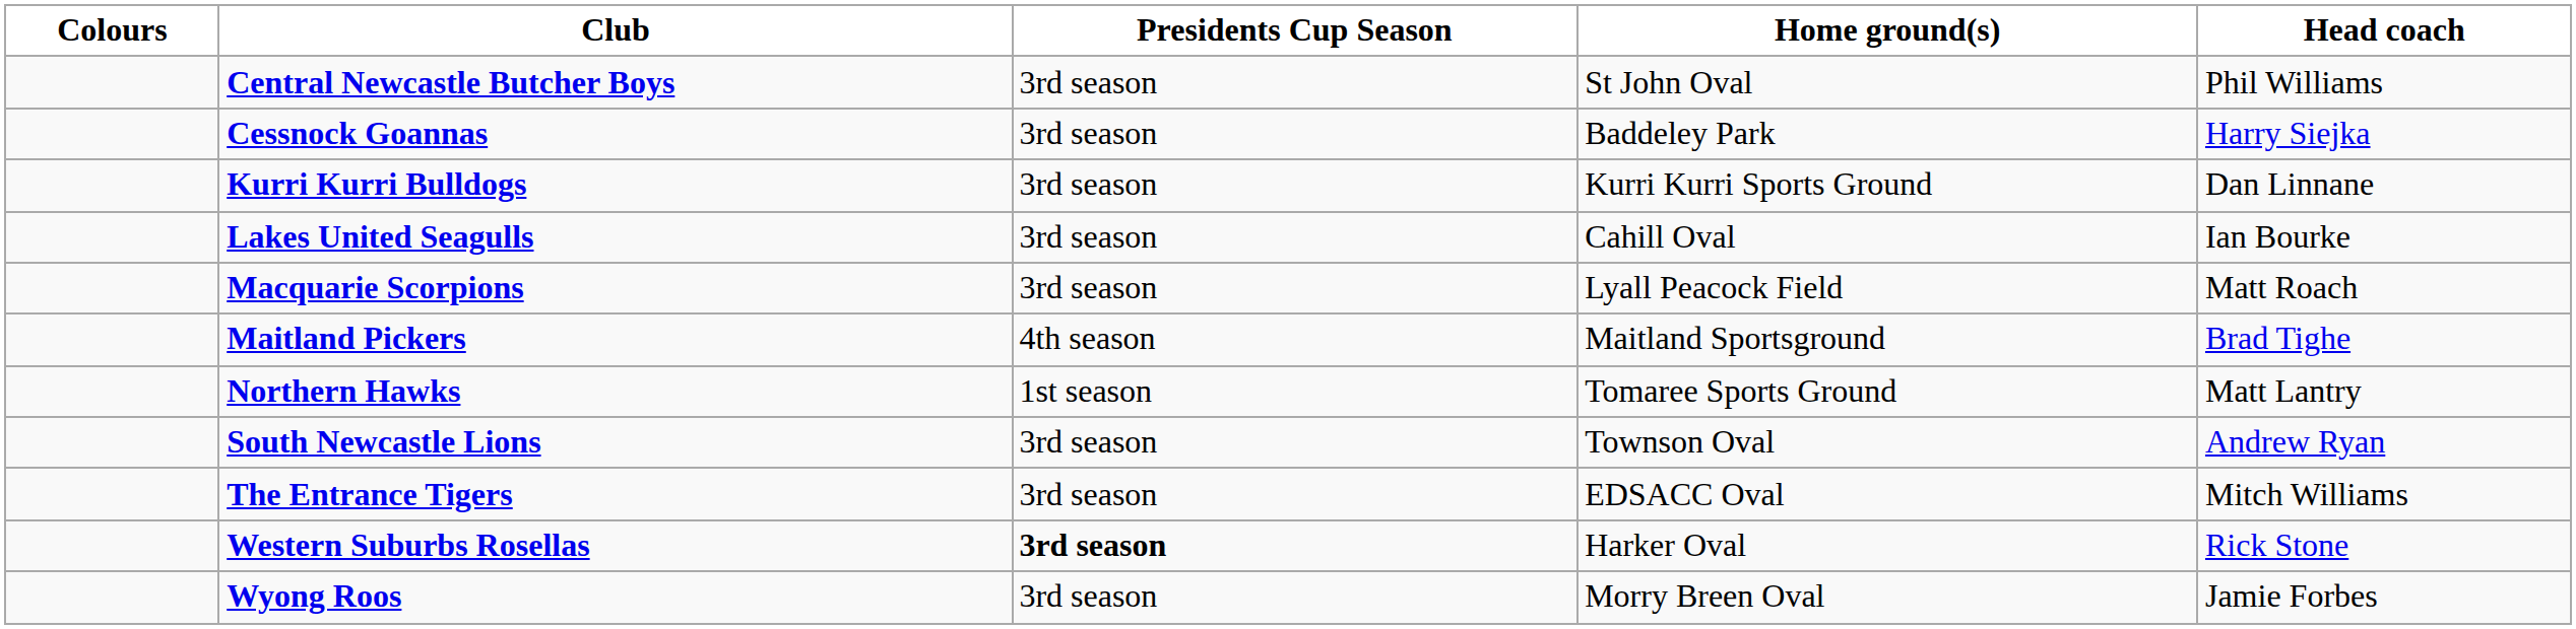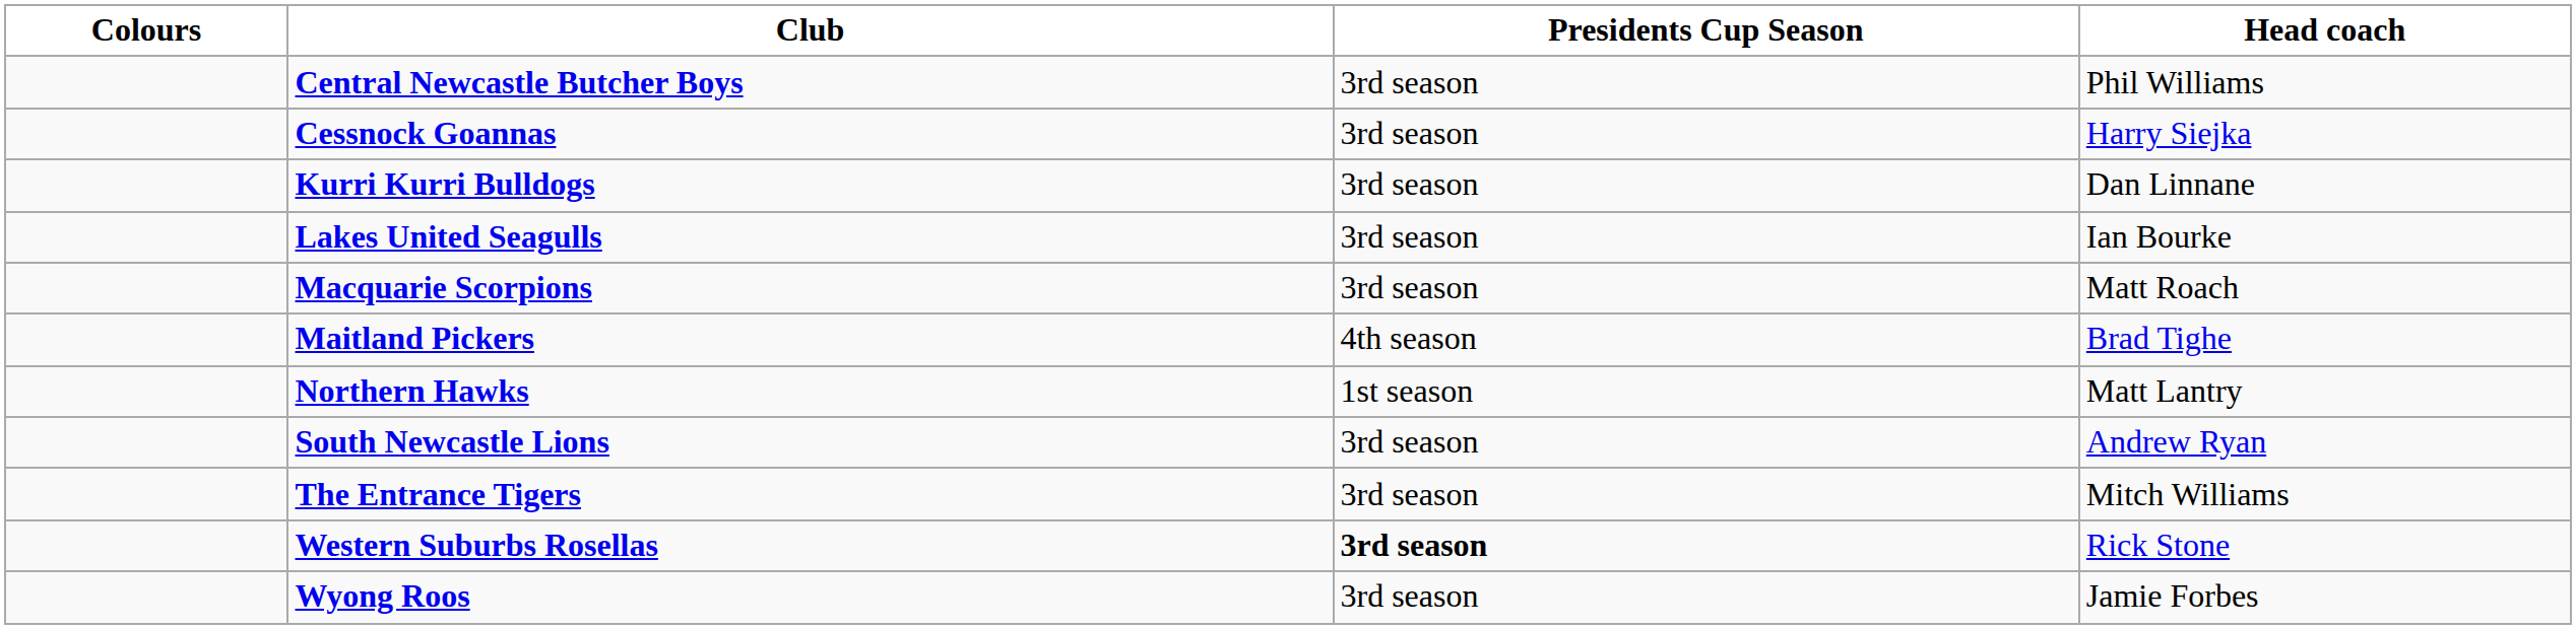 <table class="wikitable" style="width:100%; text-align:left">
 <tr>
 <th style="background:white">Colours</th>
 <th style="background:white">Club</th>
 <th style="background:white">Presidents Cup Season</th>
-<th style="background:white">Home ground(s)</th>
 <th style="background:white">Head coach</th>
 </tr>
 <tr>
 <td></td>
 <td><strong><a href='#'>Central Newcastle Butcher Boys</a></strong></td>
 <td>3rd season</td>
-<td>St John Oval</td>
 <td>Phil Williams</td>
 </tr>
 <tr>
 <td></td>
 <td><strong><a href='#'>Cessnock Goannas</a></strong></td>
 <td>3rd season</td>
-<td>Baddeley Park</td>
 <td><a href='#'>Harry Siejka</a></td>
 </tr>
 <tr>
 <td></td>
 <td><strong><a href='#'>Kurri Kurri Bulldogs</a></strong></td>
 <td>3rd season</td>
-<td>Kurri Kurri Sports Ground</td>
 <td>Dan Linnane</td>
 </tr>
 <tr>
 <td></td>
 <td><strong><a href='#'>Lakes United Seagulls</a></strong></td>
 <td>3rd season</td>
-<td>Cahill Oval</td>
 <td>Ian Bourke</td>
 </tr>
 <tr>
 <td></td>
 <td><strong><a href='#'>Macquarie Scorpions</a></strong></td>
 <td>3rd season</td>
-<td>Lyall Peacock Field</td>
 <td>Matt Roach</td>
 </tr>
 <tr>
 <td></td>
 <td><strong><a href='#'>Maitland Pickers</a></strong></td>
 <td>4th season</td>
-<td>Maitland Sportsground</td>
 <td><a href='#'>Brad Tighe</a></td>
 </tr>
 <tr>
 <td></td>
 <td><strong><a href='#'>Northern Hawks</a></strong></td>
 <td>1st season</td>
-<td>Tomaree Sports Ground</td>
 <td>Matt Lantry</td>
 </tr>
 <tr>
 <td></td>
 <td><strong><a href='#'>South Newcastle Lions</a></strong></td>
 <td>3rd season</td>
-<td>Townson Oval</td>
 <td><a href='#'>Andrew Ryan</a></td>
 </tr>
 <tr>
 <td></td>
 <td><strong><a href='#'>The Entrance Tigers</a></strong></td>
 <td>3rd season</td>
-<td>EDSACC Oval</td>
 <td>Mitch Williams</td>
 </tr>
 <tr>
 <td></td>
 <td><strong><a href='#'>Western Suburbs Rosellas</a></strong></td>
 <td><strong>3rd season</strong></td>
-<td>Harker Oval</td>
 <td><a href='#'>Rick Stone</a></td>
 </tr>
 <tr>
 <td></td>
 <td><strong><a href='#'>Wyong Roos</a></strong></td>
 <td>3rd season</td>
-<td>Morry Breen Oval</td>
 <td>Jamie Forbes</td>
 </tr>
 </table>
